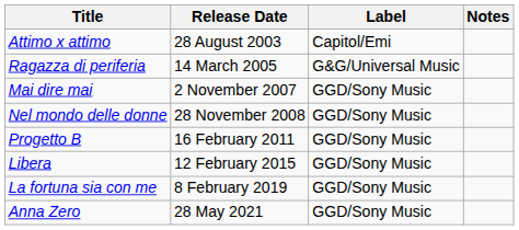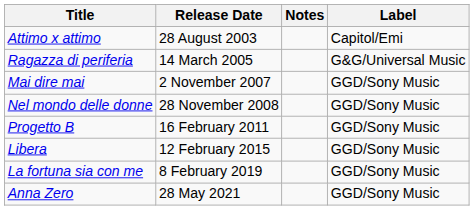 <table class="wikitable">
 <tr>
 <th>Title</th>
 <th>Release Date</th>
+<th>Notes</th>
 <th>Label</th>
-<th>Notes</th>
 </tr>
 <tr>
 <td><em><a href='#'>Attimo x attimo</a></em></td>
 <td>28 August 2003</td>
+<td></td>
 <td>Capitol/Emi</td>
-<td></td>
 </tr>
 <tr>
 <td><em><a href='#'>Ragazza di periferia</a></em></td>
 <td>14 March 2005</td>
+<td></td>
 <td>G&G/Universal Music</td>
-<td></td>
 </tr>
 <tr>
 <td><em><a href='#'>Mai dire mai</a></em></td>
 <td>2 November 2007</td>
+<td></td>
 <td>GGD/Sony Music</td>
-<td></td>
 </tr>
 <tr>
 <td><em><a href='#'>Nel mondo delle donne</a></em></td>
 <td>28 November 2008</td>
+<td></td>
 <td>GGD/Sony Music</td>
-<td></td>
 </tr>
 <tr>
 <td><em><a href='#'>Progetto B</a></em></td>
 <td>16 February 2011</td>
+<td></td>
 <td>GGD/Sony Music</td>
-<td></td>
 </tr>
 <tr>
 <td><em><a href='#'>Libera</a></em></td>
 <td>12 February 2015</td>
+<td></td>
 <td>GGD/Sony Music</td>
-<td></td>
 </tr>
 <tr>
 <td><em><a href='#'>La fortuna sia con me</a></em></td>
 <td>8 February 2019</td>
+<td></td>
 <td>GGD/Sony Music</td>
-<td></td>
 </tr>
 <tr>
 <td><em><a href='#'>Anna Zero</a></em></td>
 <td>28 May 2021</td>
+<td></td>
 <td>GGD/Sony Music</td>
-<td></td>
 </tr>
 </table>
